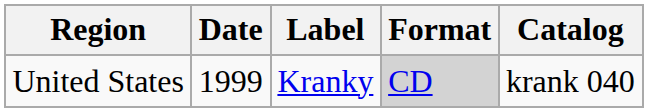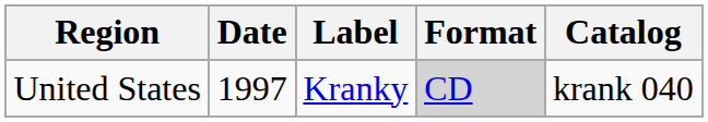 <table class="wikitable">
 <tr>
 <th>Region</th>
 <th>Date</th>
 <th>Label</th>
 <th>Format</th>
 <th>Catalog</th>
 </tr>
 <tr>
 <td>United States</td>
-<td>1999</td>
+<td>1997</td>
 <td><a href='#'>Kranky</a></td>
 <td style="background: lightgrey;"><a href='#'>CD</a></td>
 <td>krank 040</td>
 </tr>
 </table>
